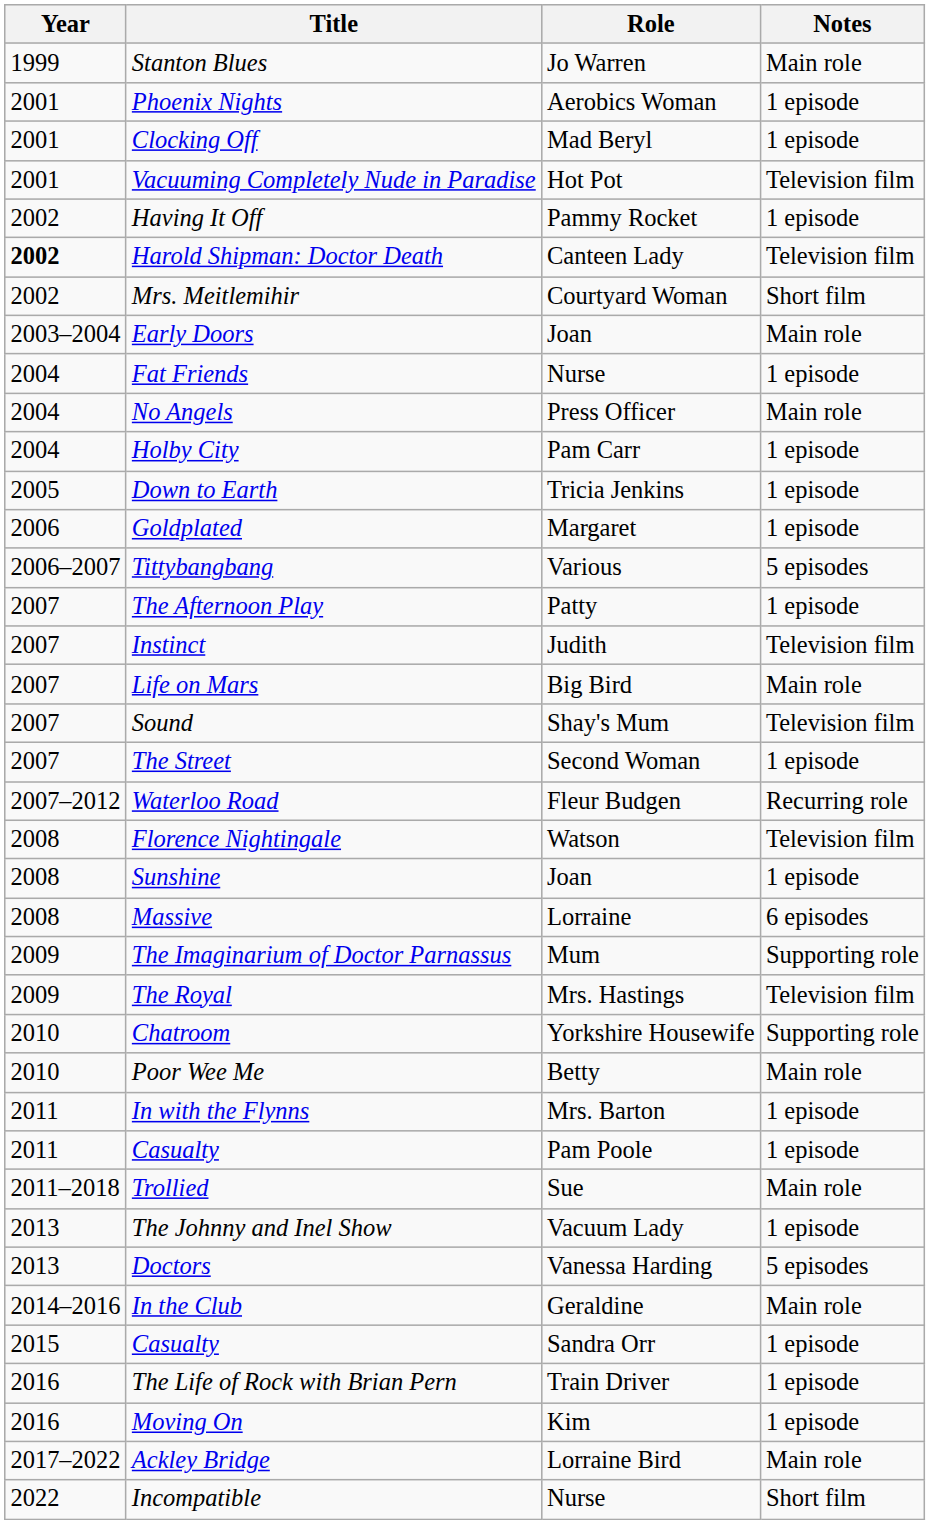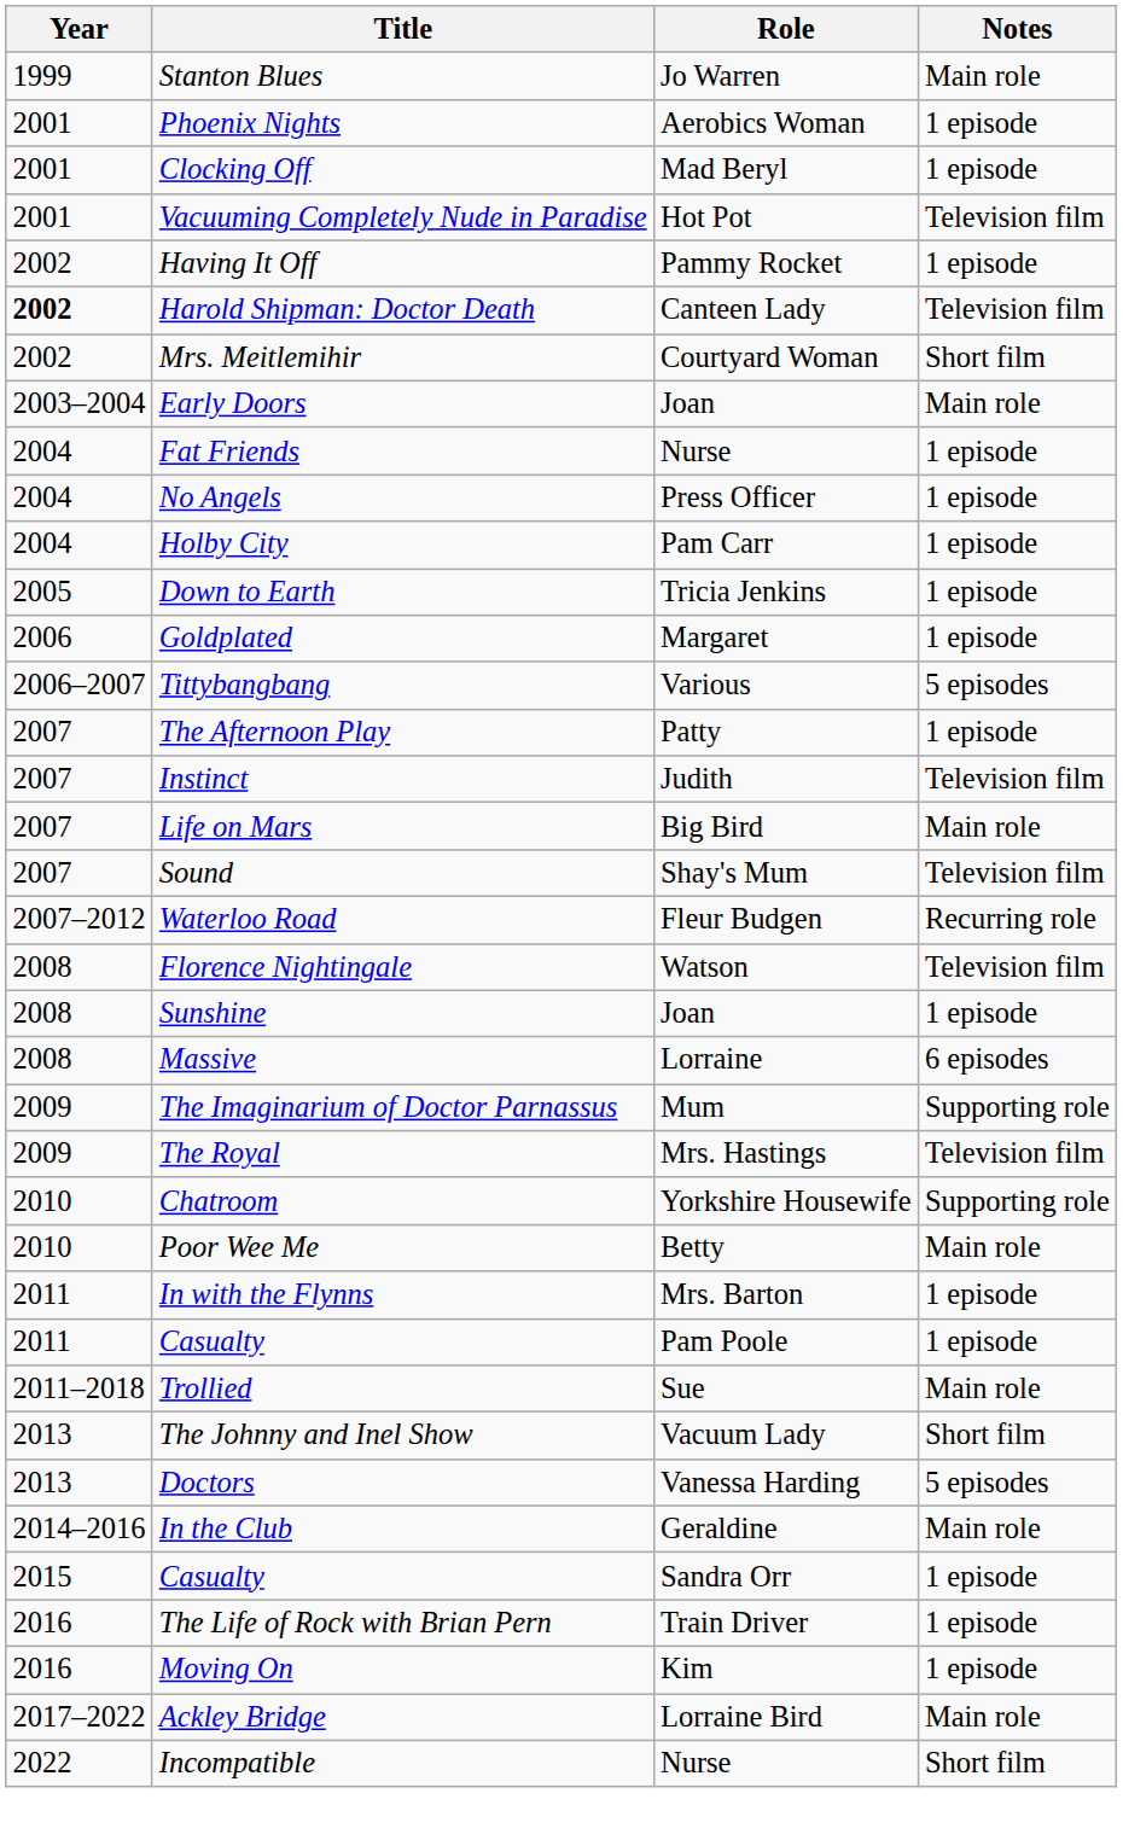 <table class="wikitable sortable">
 <tr>
 <th>Year</th>
 <th>Title</th>
 <th>Role</th>
 <th class="unsortable">Notes</th>
 </tr>
 <tr>
 <td>1999</td>
 <td><em>Stanton Blues</em></td>
 <td>Jo Warren</td>
 <td>Main role</td>
 </tr>
 <tr>
 <td>2001</td>
 <td><em><a href='#'>Phoenix Nights</a></em></td>
 <td>Aerobics Woman</td>
 <td>1 episode</td>
 </tr>
 <tr>
 <td>2001</td>
 <td><em><a href='#'>Clocking Off</a></em></td>
 <td>Mad Beryl</td>
 <td>1 episode</td>
 </tr>
 <tr>
 <td>2001</td>
 <td><em><a href='#'>Vacuuming Completely Nude in Paradise</a></em></td>
 <td>Hot Pot</td>
 <td>Television film</td>
 </tr>
 <tr>
 <td>2002</td>
 <td><em>Having It Off</em></td>
 <td>Pammy Rocket</td>
 <td>1 episode</td>
 </tr>
 <tr>
 <td><strong>2002</strong></td>
 <td><em><a href='#'>Harold Shipman: Doctor Death</a></em></td>
 <td>Canteen Lady</td>
 <td>Television film</td>
 </tr>
 <tr>
 <td>2002</td>
 <td><em>Mrs. Meitlemihir</em></td>
 <td>Courtyard Woman</td>
 <td>Short film</td>
 </tr>
 <tr>
 <td>2003–2004</td>
 <td><em><a href='#'>Early Doors</a></em></td>
 <td>Joan</td>
 <td>Main role</td>
 </tr>
 <tr>
 <td>2004</td>
 <td><em><a href='#'>Fat Friends</a></em></td>
 <td>Nurse</td>
 <td>1 episode</td>
 </tr>
 <tr>
 <td>2004</td>
 <td><em><a href='#'>No Angels</a></em></td>
 <td>Press Officer</td>
-<td>Main role</td>
+<td>1 episode</td>
 </tr>
 <tr>
 <td>2004</td>
 <td><em><a href='#'>Holby City</a></em></td>
 <td>Pam Carr</td>
 <td>1 episode</td>
 </tr>
 <tr>
 <td>2005</td>
 <td><em><a href='#'>Down to Earth</a></em></td>
 <td>Tricia Jenkins</td>
 <td>1 episode</td>
 </tr>
 <tr>
 <td>2006</td>
 <td><em><a href='#'>Goldplated</a></em></td>
 <td>Margaret</td>
 <td>1 episode</td>
 </tr>
 <tr>
 <td>2006–2007</td>
 <td><em><a href='#'>Tittybangbang</a></em></td>
 <td>Various</td>
 <td>5 episodes</td>
 </tr>
 <tr>
 <td>2007</td>
 <td><em><a href='#'>The Afternoon Play</a></em></td>
 <td>Patty</td>
 <td>1 episode</td>
 </tr>
 <tr>
 <td>2007</td>
 <td><em><a href='#'>Instinct</a></em></td>
 <td>Judith</td>
 <td>Television film</td>
 </tr>
 <tr>
 <td>2007</td>
 <td><em><a href='#'>Life on Mars</a></em></td>
 <td>Big Bird</td>
 <td>Main role</td>
 </tr>
 <tr>
 <td>2007</td>
 <td><em>Sound</em></td>
 <td>Shay's Mum</td>
 <td>Television film</td>
-</tr>
-<tr>
-<td>2007</td>
-<td><em><a href='#'>The Street</a></em></td>
-<td>Second Woman</td>
-<td>1 episode</td>
 </tr>
 <tr>
 <td>2007–2012</td>
 <td><em><a href='#'>Waterloo Road</a></em></td>
 <td>Fleur Budgen</td>
 <td>Recurring role</td>
 </tr>
 <tr>
 <td>2008</td>
 <td><em><a href='#'>Florence Nightingale</a></em></td>
 <td>Watson</td>
 <td>Television film</td>
 </tr>
 <tr>
 <td>2008</td>
 <td><em><a href='#'>Sunshine</a></em></td>
 <td>Joan</td>
 <td>1 episode</td>
 </tr>
 <tr>
 <td>2008</td>
 <td><em><a href='#'>Massive</a></em></td>
 <td>Lorraine</td>
 <td>6 episodes</td>
 </tr>
 <tr>
 <td>2009</td>
 <td><em><a href='#'>The Imaginarium of Doctor Parnassus</a></em></td>
 <td>Mum</td>
 <td>Supporting role</td>
 </tr>
 <tr>
 <td>2009</td>
 <td><em><a href='#'>The Royal</a></em></td>
 <td>Mrs. Hastings</td>
 <td>Television film</td>
 </tr>
 <tr>
 <td>2010</td>
 <td><em><a href='#'>Chatroom</a></em></td>
 <td>Yorkshire Housewife</td>
 <td>Supporting role</td>
 </tr>
 <tr>
 <td>2010</td>
 <td><em>Poor Wee Me</em></td>
 <td>Betty</td>
 <td>Main role</td>
 </tr>
 <tr>
 <td>2011</td>
 <td><em><a href='#'>In with the Flynns</a></em></td>
 <td>Mrs. Barton</td>
 <td>1 episode</td>
 </tr>
 <tr>
 <td>2011</td>
 <td><em><a href='#'>Casualty</a></em></td>
 <td>Pam Poole</td>
 <td>1 episode</td>
 </tr>
 <tr>
 <td>2011–2018</td>
 <td><em><a href='#'>Trollied</a></em></td>
 <td>Sue</td>
 <td>Main role</td>
 </tr>
 <tr>
 <td>2013</td>
 <td><em>The Johnny and Inel Show</em></td>
 <td>Vacuum Lady</td>
-<td>1 episode</td>
+<td>Short film</td>
 </tr>
 <tr>
 <td>2013</td>
 <td><em><a href='#'>Doctors</a></em></td>
 <td>Vanessa Harding</td>
 <td>5 episodes</td>
 </tr>
 <tr>
 <td>2014–2016</td>
 <td><em><a href='#'>In the Club</a></em></td>
 <td>Geraldine</td>
 <td>Main role</td>
 </tr>
 <tr>
 <td>2015</td>
 <td><em><a href='#'>Casualty</a></em></td>
 <td>Sandra Orr</td>
 <td>1 episode</td>
 </tr>
 <tr>
 <td>2016</td>
 <td><em>The Life of Rock with Brian Pern</em></td>
 <td>Train Driver</td>
 <td>1 episode</td>
 </tr>
 <tr>
 <td>2016</td>
 <td><em><a href='#'>Moving On</a></em></td>
 <td>Kim</td>
 <td>1 episode</td>
 </tr>
 <tr>
 <td>2017–2022</td>
 <td><em><a href='#'>Ackley Bridge</a></em></td>
 <td>Lorraine Bird</td>
 <td>Main role</td>
 </tr>
 <tr>
 <td>2022</td>
 <td><em>Incompatible</em></td>
 <td>Nurse</td>
 <td>Short film</td>
 </tr>
 </table>
